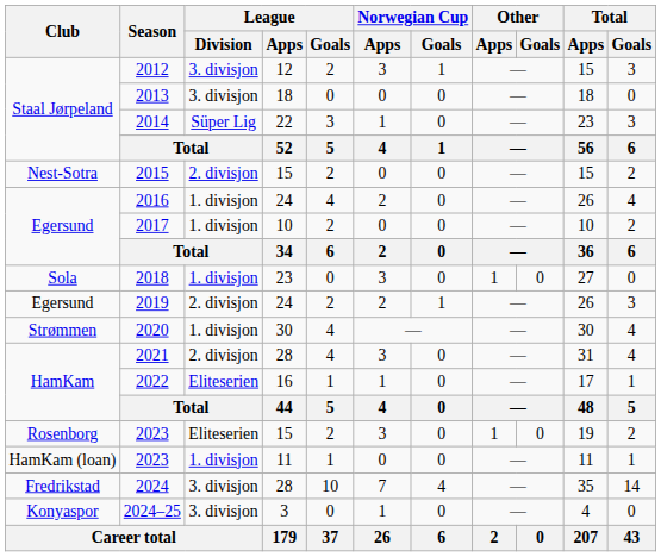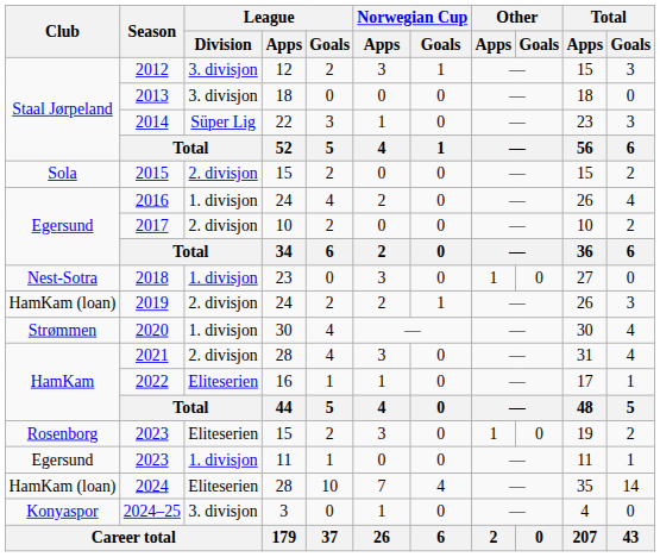 <table class="wikitable" style="text-align: center;">
 <tr>
 <th rowspan="2">Club</th>
 <th rowspan="2">Season</th>
 <th colspan="3">League</th>
 <th colspan="2"><a href='#'>Norwegian Cup</a></th>
 <th colspan="2">Other</th>
 <th colspan="2">Total</th>
 </tr>
 <tr>
 <th>Division</th>
 <th>Apps</th>
 <th>Goals</th>
 <th>Apps</th>
 <th>Goals</th>
 <th>Apps</th>
 <th>Goals</th>
 <th>Apps</th>
 <th>Goals</th>
 </tr>
 <tr>
 <td rowspan="4"><a href='#'>Staal Jørpeland</a></td>
 <td><a href='#'>2012</a></td>
 <td><a href='#'>3. divisjon</a></td>
 <td>12</td>
 <td>2</td>
 <td>3</td>
 <td>1</td>
 <td colspan="2">—</td>
 <td>15</td>
 <td>3</td>
 </tr>
 <tr>
 <td><a href='#'>2013</a></td>
 <td>3. divisjon</td>
 <td>18</td>
 <td>0</td>
 <td>0</td>
 <td>0</td>
 <td colspan="2">—</td>
 <td>18</td>
 <td>0</td>
 </tr>
 <tr>
 <td><a href='#'>2014</a></td>
 <td><a href='#'>Süper Lig</a></td>
 <td>22</td>
 <td>3</td>
 <td>1</td>
 <td>0</td>
 <td colspan="2">—</td>
 <td>23</td>
 <td>3</td>
 </tr>
 <tr>
 <th colspan="2">Total</th>
 <th>52</th>
 <th>5</th>
 <th>4</th>
 <th>1</th>
 <th colspan="2">—</th>
 <th>56</th>
 <th>6</th>
 </tr>
 <tr>
-<td><a href='#'>Nest-Sotra</a></td>
+<td><a href='#'>Sola</a></td>
 <td><a href='#'>2015</a></td>
 <td><a href='#'>2. divisjon</a></td>
 <td>15</td>
 <td>2</td>
 <td>0</td>
 <td>0</td>
 <td colspan="2">—</td>
 <td>15</td>
 <td>2</td>
 </tr>
 <tr>
 <td rowspan="3"><a href='#'>Egersund</a></td>
 <td><a href='#'>2016</a></td>
 <td>1. divisjon</td>
 <td>24</td>
 <td>4</td>
 <td>2</td>
 <td>0</td>
 <td colspan="2">—</td>
 <td>26</td>
 <td>4</td>
 </tr>
 <tr>
 <td><a href='#'>2017</a></td>
-<td>1. divisjon</td>
+<td>2. divisjon</td>
 <td>10</td>
 <td>2</td>
 <td>0</td>
 <td>0</td>
 <td colspan="2">—</td>
 <td>10</td>
 <td>2</td>
 </tr>
 <tr>
 <th colspan="2">Total</th>
 <th>34</th>
 <th>6</th>
 <th>2</th>
 <th>0</th>
 <th colspan="2">—</th>
 <th>36</th>
 <th>6</th>
 </tr>
 <tr>
-<td><a href='#'>Sola</a></td>
+<td><a href='#'>Nest-Sotra</a></td>
 <td><a href='#'>2018</a></td>
 <td><a href='#'>1. divisjon</a></td>
 <td>23</td>
 <td>0</td>
 <td>3</td>
 <td>0</td>
 <td>1</td>
 <td>0</td>
 <td>27</td>
 <td>0</td>
 </tr>
 <tr>
-<td>Egersund</td>
+<td>HamKam (loan)</td>
 <td><a href='#'>2019</a></td>
 <td>2. divisjon</td>
 <td>24</td>
 <td>2</td>
 <td>2</td>
 <td>1</td>
 <td colspan="2">—</td>
 <td>26</td>
 <td>3</td>
 </tr>
 <tr>
 <td><a href='#'>Strømmen</a></td>
 <td><a href='#'>2020</a></td>
 <td>1. divisjon</td>
 <td>30</td>
 <td>4</td>
 <td colspan="2">—</td>
 <td colspan="2">—</td>
 <td>30</td>
 <td>4</td>
 </tr>
 <tr>
 <td rowspan="3"><a href='#'>HamKam</a></td>
 <td><a href='#'>2021</a></td>
 <td>2. divisjon</td>
 <td>28</td>
 <td>4</td>
 <td>3</td>
 <td>0</td>
 <td colspan="2">—</td>
 <td>31</td>
 <td>4</td>
 </tr>
 <tr>
 <td><a href='#'>2022</a></td>
 <td><a href='#'>Eliteserien</a></td>
 <td>16</td>
 <td>1</td>
 <td>1</td>
 <td>0</td>
 <td colspan="2">—</td>
 <td>17</td>
 <td>1</td>
 </tr>
 <tr>
 <th colspan="2">Total</th>
 <th>44</th>
 <th>5</th>
 <th>4</th>
 <th>0</th>
 <th colspan="2">—</th>
 <th>48</th>
 <th>5</th>
 </tr>
 <tr>
 <td><a href='#'>Rosenborg</a></td>
 <td><a href='#'>2023</a></td>
 <td>Eliteserien</td>
 <td>15</td>
 <td>2</td>
 <td>3</td>
 <td>0</td>
 <td>1</td>
 <td>0</td>
 <td>19</td>
 <td>2</td>
 </tr>
 <tr>
-<td>HamKam (loan)</td>
+<td>Egersund</td>
 <td><a href='#'>2023</a></td>
 <td><a href='#'>1. divisjon</a></td>
 <td>11</td>
 <td>1</td>
 <td>0</td>
 <td>0</td>
 <td colspan="2">—</td>
 <td>11</td>
 <td>1</td>
 </tr>
 <tr>
-<td><a href='#'>Fredrikstad</a></td>
+<td>HamKam (loan)</td>
 <td><a href='#'>2024</a></td>
-<td>3. divisjon</td>
+<td>Eliteserien</td>
 <td>28</td>
 <td>10</td>
 <td>7</td>
 <td>4</td>
 <td colspan="2">—</td>
 <td>35</td>
 <td>14</td>
 </tr>
 <tr>
 <td><a href='#'>Konyaspor</a></td>
 <td><a href='#'>2024–25</a></td>
 <td>3. divisjon</td>
 <td>3</td>
 <td>0</td>
 <td>1</td>
 <td>0</td>
 <td colspan="2">—</td>
 <td>4</td>
 <td>0</td>
 </tr>
 <tr>
 <th colspan="3">Career total</th>
 <th>179</th>
 <th>37</th>
 <th>26</th>
 <th>6</th>
 <th>2</th>
 <th>0</th>
 <th>207</th>
 <th>43</th>
 </tr>
 </table>
